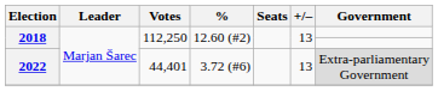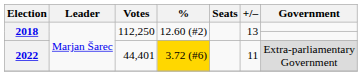 <table class=wikitable style="text-align: right;">
 <tr>
 <th>Election</th>
 <th>Leader</th>
 <th>Votes</th>
 <th>%</th>
 <th>Seats</th>
 <th>+/–</th>
 <th>Government</th>
 </tr>
 <tr>
 <th rowspan=2><a href='#'>2018</a></th>
 <td align=left rowspan=3><a href='#'>Marjan Šarec</a></td>
 <td rowspan=2>112,250</td>
 <td rowspan=2>12.60 (#2)</td>
 <td rowspan=2></td>
 <td rowspan=2> 13</td>
 <td></td>
 </tr>
 <tr>
 <td></td>
 </tr>
 <tr>
 <th><a href='#'>2022</a></th>
 <td>44,401</td>
-<td>3.72 (#6)</td>
+<td style="background: gold;">3.72 (#6)</td>
 <td></td>
-<td> 13</td>
+<td> 11</td>
 <td align=center style="background:#DCDCDC;">Extra-parliamentary<br>Government</td>
 </tr>
 <tr>
 </tr>
 </table>
